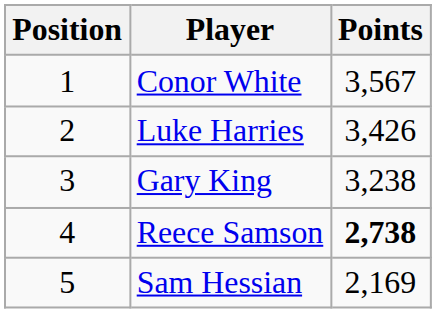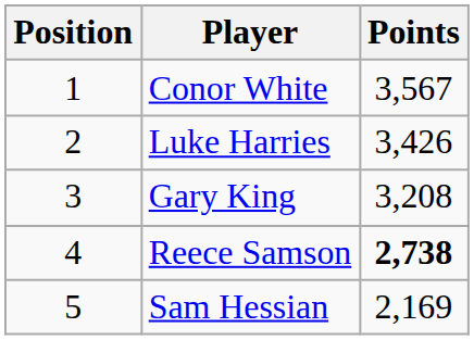 <table class="wikitable">
 <tr>
 <th>Position</th>
 <th>Player</th>
 <th>Points</th>
 </tr>
 <tr>
 <td align=center>1</td>
 <td> <a href='#'>Conor White</a></td>
 <td align=center>3,567</td>
 </tr>
 <tr>
 <td align=center>2</td>
 <td> <a href='#'>Luke Harries</a></td>
 <td align=center>3,426</td>
 </tr>
 <tr>
 <td align=center>3</td>
 <td> <a href='#'>Gary King</a></td>
-<td align=center>3,238</td>
+<td align=center>3,208</td>
 </tr>
 <tr>
 <td align=center>4</td>
 <td> <a href='#'>Reece Samson</a></td>
 <td align=center><strong>2,738</strong></td>
 </tr>
 <tr>
 <td align=center>5</td>
 <td> <a href='#'>Sam Hessian</a></td>
 <td align=center>2,169</td>
 </tr>
 </table>
